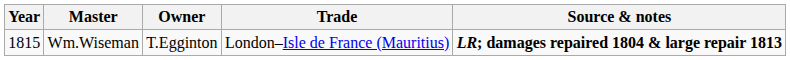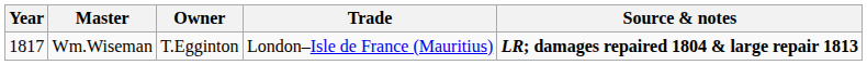 <table class=" wikitable">
 <tr>
 <th>Year</th>
 <th>Master</th>
 <th>Owner</th>
 <th>Trade</th>
 <th>Source & notes</th>
 </tr>
 <tr>
-<td>1815</td>
+<td>1817</td>
 <td>Wm.Wiseman</td>
 <td>T.Egginton</td>
 <td>London–<a href='#'>Isle de France (Mauritius)</a></td>
 <td><strong><em>LR</em>; damages repaired 1804 & large repair 1813</strong></td>
 </tr>
 <tr>
 </tr>
 </table>
